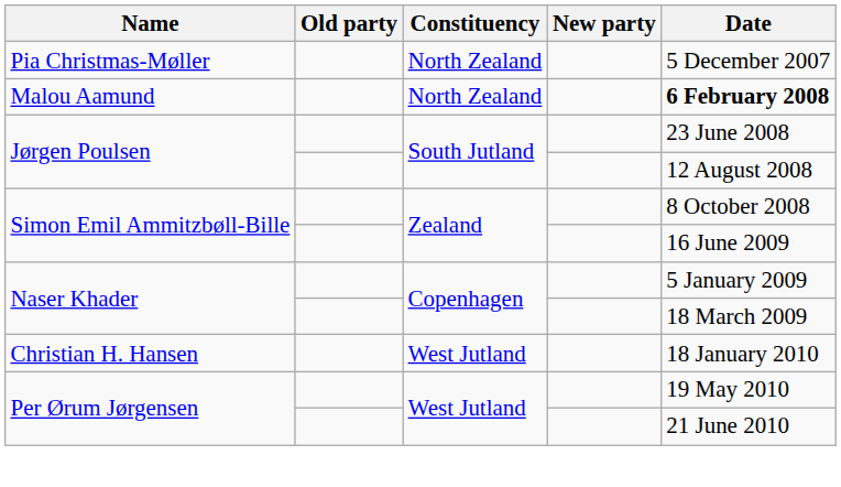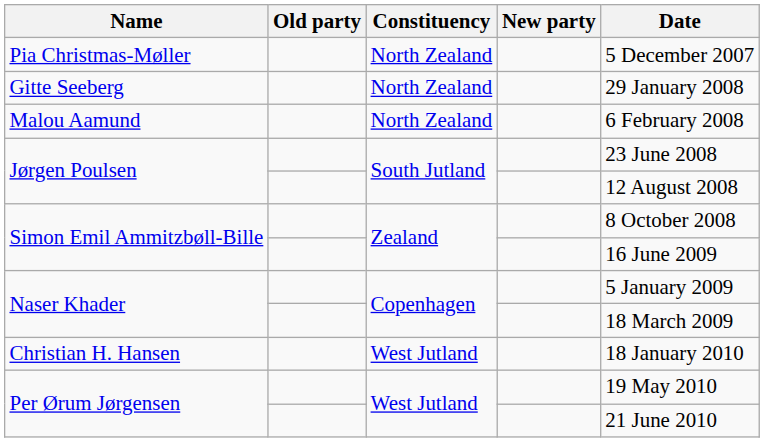 <table class="wikitable sortable">
 <tr>
 <th>Name</th>
 <th>Old party</th>
 <th>Constituency</th>
 <th>New party</th>
 <th>Date</th>
 </tr>
 <tr>
 <td><a href='#'>Pia Christmas-Møller</a></td>
 <td data-sort-value="C" style="text-align: left;"></td>
 <td><a href='#'>North Zealand</a></td>
 <td data-sort-value="ZZZZ" style="text-align: left;"></td>
 <td>5 December 2007</td>
 </tr>
 <tr>
+<td><a href='#'>Gitte Seeberg</a></td>
+<td data-sort-value="I" style="text-align: left;"></td>
+<td><a href='#'>North Zealand</a></td>
+<td data-sort-value="ZZZZ" style="text-align: left;"></td>
+<td>29 January 2008</td>
+</tr>
+<tr>
 <td><a href='#'>Malou Aamund</a></td>
 <td data-sort-value="I" style="text-align: left;"></td>
 <td><a href='#'>North Zealand</a></td>
 <td data-sort-value="V" style="text-align: left;"></td>
-<td><strong>6 February 2008</strong></td>
+<td>6 February 2008</td>
 </tr>
 <tr>
 <td rowspan=2><a href='#'>Jørgen Poulsen</a></td>
 <td data-sort-value="I" style="text-align: left;"></td>
 <td rowspan=2><a href='#'>South Jutland</a></td>
 <td data-sort-value="ZZZZ" style="text-align: left;"></td>
 <td>23 June 2008</td>
 </tr>
 <tr>
 <td data-sort-value="ZZZZ" style="text-align: left;"></td>
 <td data-sort-value="B" style="text-align: left;"></td>
 <td>12 August 2008</td>
 </tr>
 <tr>
 <td rowspan=2><a href='#'>Simon Emil Ammitzbøll-Bille</a></td>
 <td data-sort-value="B" style="text-align: left;"></td>
 <td rowspan=2><a href='#'>Zealand</a></td>
 <td data-sort-value="ZZZZ" style="text-align: left;"></td>
 <td>8 October 2008</td>
 </tr>
 <tr>
 <td data-sort-value="ZZZZ" style="text-align: left;"></td>
 <td data-sort-value="I" style="text-align: left;"></td>
 <td>16 June 2009</td>
 </tr>
 <tr>
 <td rowspan=2><a href='#'>Naser Khader</a></td>
 <td data-sort-value="I" style="text-align: left;"></td>
 <td rowspan=2><a href='#'>Copenhagen</a></td>
 <td data-sort-value="ZZZZ" style="text-align: left;"></td>
 <td>5 January 2009</td>
 </tr>
 <tr>
 <td data-sort-value="ZZZZ" style="text-align: left;"></td>
 <td data-sort-value="C" style="text-align: left;"></td>
 <td>18 March 2009</td>
 </tr>
 <tr>
 <td><a href='#'>Christian H. Hansen</a></td>
 <td data-sort-value="O" style="text-align: left;"></td>
 <td><a href='#'>West Jutland</a></td>
 <td data-sort-value="ZZZZ" style="text-align: left;"></td>
 <td>18 January 2010</td>
 </tr>
 <tr>
 <td rowspan=2><a href='#'>Per Ørum Jørgensen</a></td>
 <td data-sort-value="C" style="text-align: left;"></td>
 <td rowspan=2><a href='#'>West Jutland</a></td>
 <td data-sort-value="ZZZZ" style="text-align: left;"></td>
 <td>19 May 2010</td>
 </tr>
 <tr>
 <td data-sort-value="ZZZZ" style="text-align: left;"></td>
 <td data-sort-value="K" style="text-align: left;"></td>
 <td>21 June 2010</td>
 </tr>
 </table>
